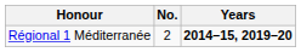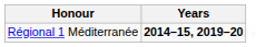 <table class="wikitable">
 <tr>
 <th>Honour</th>
-<th>No.</th>
 <th>Years</th>
 </tr>
 <tr>
 <td><a href='#'>Régional 1</a> Méditerranée</td>
-<td align="center">2</td>
 <td><strong>2014–15, 2019–20</strong></td>
 </tr>
 </table>
